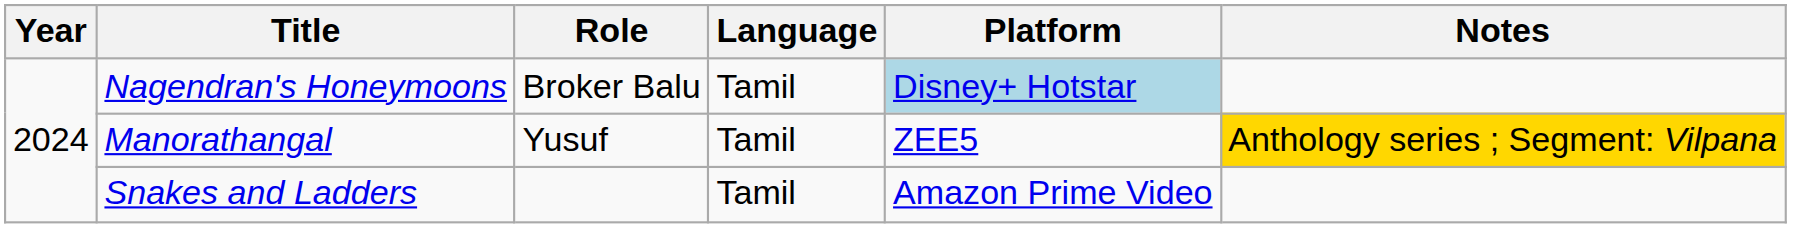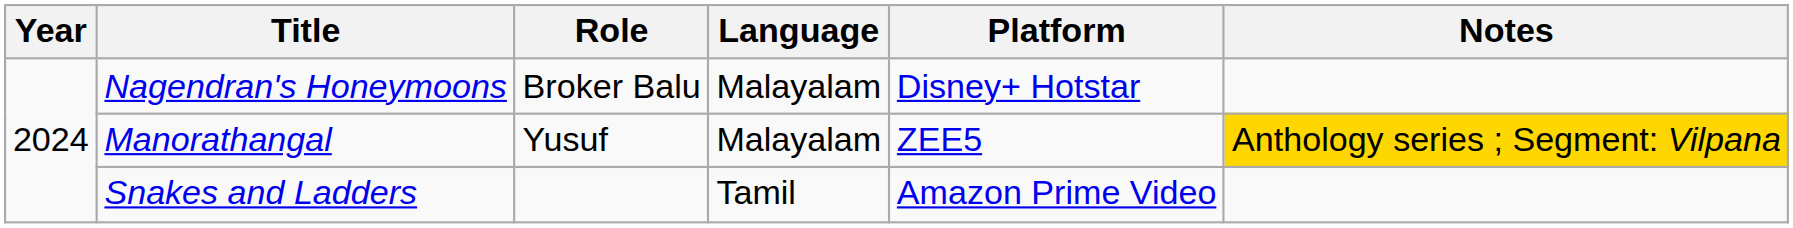 <table class="wikitable sortable">
 <tr>
 <th scope="col">Year</th>
 <th scope="col">Title</th>
 <th scope="col">Role</th>
 <th scope="col">Language</th>
 <th scope="col">Platform</th>
 <th scope="col" class="unsortable">Notes</th>
 </tr>
 <tr>
 <td rowspan=3>2024</td>
 <td><em><a href='#'>Nagendran's Honeymoons</a></em></td>
 <td>Broker Balu</td>
-<td>Tamil</td>
-<td style="background: lightblue;"><a href='#'>Disney+ Hotstar</a></td>
+<td>Malayalam</td>
+<td><a href='#'>Disney+ Hotstar</a></td>
 <td></td>
 </tr>
 <tr>
 <td><em><a href='#'>Manorathangal</a></em></td>
 <td>Yusuf</td>
-<td>Tamil</td>
+<td>Malayalam</td>
 <td><a href='#'>ZEE5</a></td>
 <td style="background: gold;">Anthology series ; Segment: <em>Vilpana</em></td>
 </tr>
 <tr>
 <td><em><a href='#'>Snakes and Ladders</a></em></td>
 <td></td>
 <td>Tamil</td>
 <td><a href='#'>Amazon Prime Video</a></td>
 <td></td>
 </tr>
 </table>
